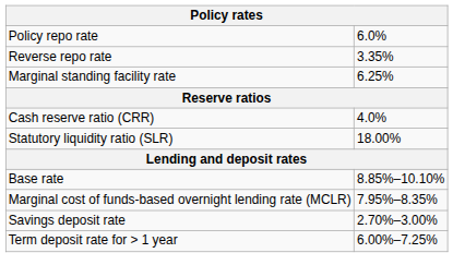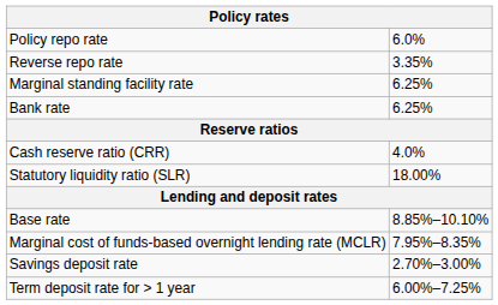 <table class="wikitable" style="text-align:left; float:right;margin:5px">
 <tr>
 <th colspan="2">Policy rates</th>
 </tr>
 <tr>
 <td>Policy repo rate</td>
 <td>6.0%</td>
 </tr>
 <tr>
 <td>Reverse repo rate</td>
 <td>3.35%</td>
 </tr>
 <tr>
 <td>Marginal standing facility rate</td>
+<td>6.25%</td>
+</tr>
+<tr>
+<td>Bank rate</td>
 <td>6.25%</td>
 </tr>
 <tr>
 <th colspan="2">Reserve ratios</th>
 </tr>
 <tr>
 <td>Cash reserve ratio (CRR)</td>
 <td>4.0%</td>
 </tr>
 <tr>
 <td>Statutory liquidity ratio (SLR)</td>
 <td>18.00%</td>
 </tr>
 <tr>
 <th colspan="2">Lending and deposit rates</th>
 </tr>
 <tr>
 <td>Base rate</td>
 <td>8.85%–10.10%</td>
 </tr>
 <tr>
 <td>Marginal cost of funds-based overnight lending rate (MCLR)</td>
 <td>7.95%–8.35%</td>
 </tr>
 <tr>
 <td>Savings deposit rate</td>
 <td>2.70%–3.00%</td>
 </tr>
 <tr>
 <td>Term deposit rate for > 1 year</td>
 <td>6.00%–7.25%</td>
 </tr>
 </table>
